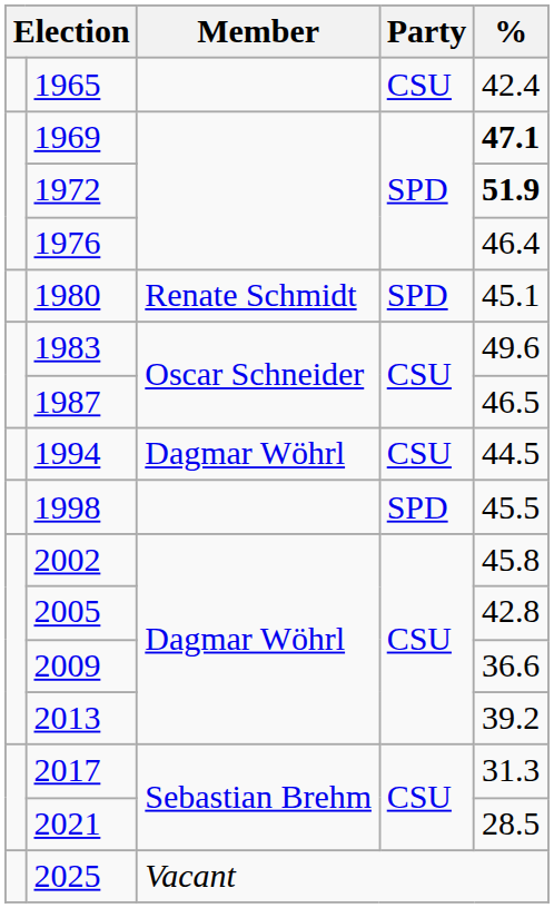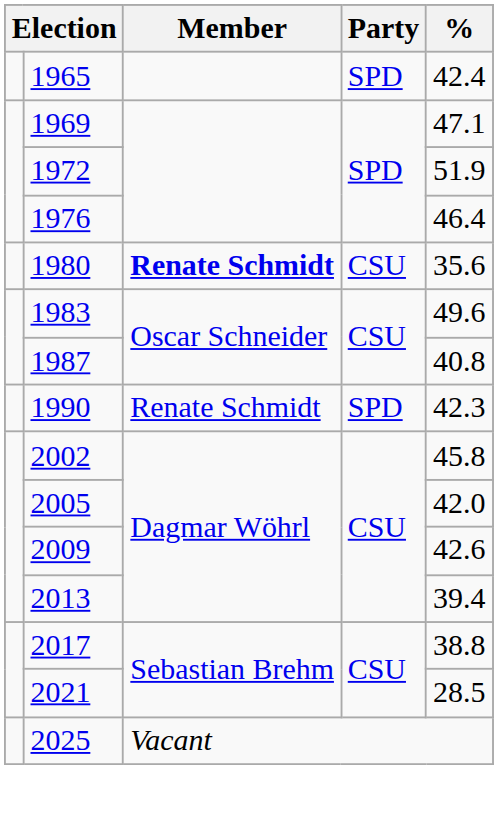 <table class=wikitable>
 <tr>
 <th colspan=2>Election</th>
 <th>Member</th>
 <th>Party</th>
 <th>%</th>
 </tr>
 <tr>
 <td bgcolor=></td>
 <td><a href='#'>1965</a></td>
 <td></td>
-<td><a href='#'>CSU</a></td>
+<td><a href='#'>SPD</a></td>
 <td align=right>42.4</td>
 </tr>
 <tr>
 <td rowspan=3 bgcolor=></td>
 <td><a href='#'>1969</a></td>
 <td rowspan=3></td>
 <td rowspan=3><a href='#'>SPD</a></td>
-<td align=right><strong>47.1</strong></td>
+<td align=right>47.1</td>
 </tr>
 <tr>
 <td><a href='#'>1972</a></td>
-<td align=right><strong>51.9</strong></td>
+<td align=right>51.9</td>
 </tr>
 <tr>
 <td><a href='#'>1976</a></td>
 <td align=right>46.4</td>
 </tr>
 <tr>
 <td bgcolor=></td>
 <td><a href='#'>1980</a></td>
-<td><a href='#'>Renate Schmidt</a></td>
-<td><a href='#'>SPD</a></td>
-<td align=right>45.1</td>
+<td><strong><a href='#'>Renate Schmidt</a></strong></td>
+<td><a href='#'>CSU</a></td>
+<td align=right>35.6</td>
 </tr>
 <tr>
 <td rowspan=2 bgcolor=></td>
 <td><a href='#'>1983</a></td>
 <td rowspan=2><a href='#'>Oscar Schneider</a></td>
 <td rowspan=2><a href='#'>CSU</a></td>
 <td align=right>49.6</td>
 </tr>
 <tr>
 <td><a href='#'>1987</a></td>
-<td align=right>46.5</td>
+<td align=right>40.8</td>
 </tr>
 <tr>
 <td bgcolor=></td>
-<td><a href='#'>1994</a></td>
-<td><a href='#'>Dagmar Wöhrl</a></td>
-<td><a href='#'>CSU</a></td>
-<td align=right>44.5</td>
-</tr>
-<tr>
-<td bgcolor=></td>
-<td><a href='#'>1998</a></td>
-<td></td>
+<td><a href='#'>1990</a></td>
+<td><a href='#'>Renate Schmidt</a></td>
 <td><a href='#'>SPD</a></td>
-<td align=right>45.5</td>
+<td align=right>42.3</td>
 </tr>
 <tr>
 <td rowspan=4 bgcolor=></td>
 <td><a href='#'>2002</a></td>
 <td rowspan=4><a href='#'>Dagmar Wöhrl</a></td>
 <td rowspan=4><a href='#'>CSU</a></td>
 <td align=right>45.8</td>
 </tr>
 <tr>
 <td><a href='#'>2005</a></td>
-<td align=right>42.8</td>
+<td align=right>42.0</td>
 </tr>
 <tr>
 <td><a href='#'>2009</a></td>
-<td align=right>36.6</td>
+<td align=right>42.6</td>
 </tr>
 <tr>
 <td><a href='#'>2013</a></td>
-<td align=right>39.2</td>
+<td align=right>39.4</td>
 </tr>
 <tr>
 <td rowspan=2 bgcolor=></td>
 <td><a href='#'>2017</a></td>
 <td rowspan=2><a href='#'>Sebastian Brehm</a></td>
 <td rowspan=2><a href='#'>CSU</a></td>
-<td align=right>31.3</td>
+<td align=right>38.8</td>
 </tr>
 <tr>
 <td><a href='#'>2021</a></td>
 <td align=right>28.5</td>
 </tr>
 <tr>
 <td></td>
 <td><a href='#'>2025</a></td>
 <td colspan=3><em>Vacant</em></td>
 </tr>
 </table>
